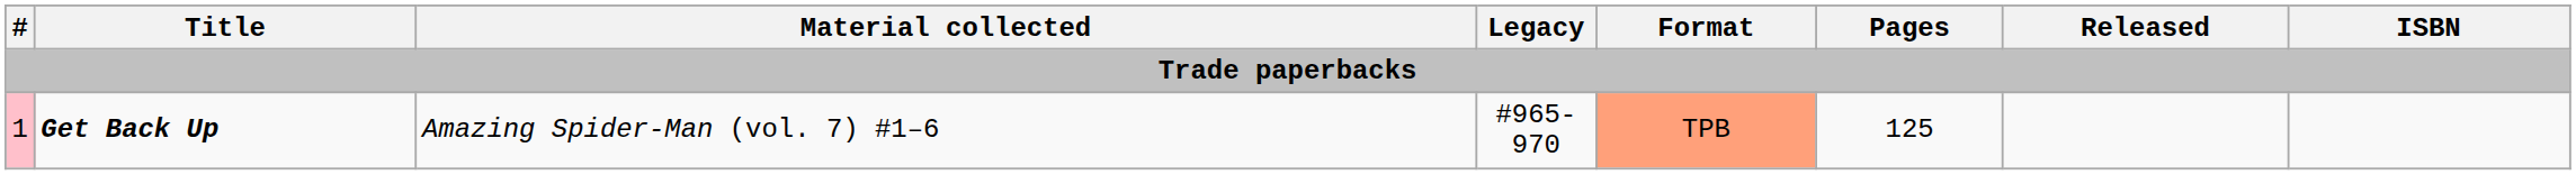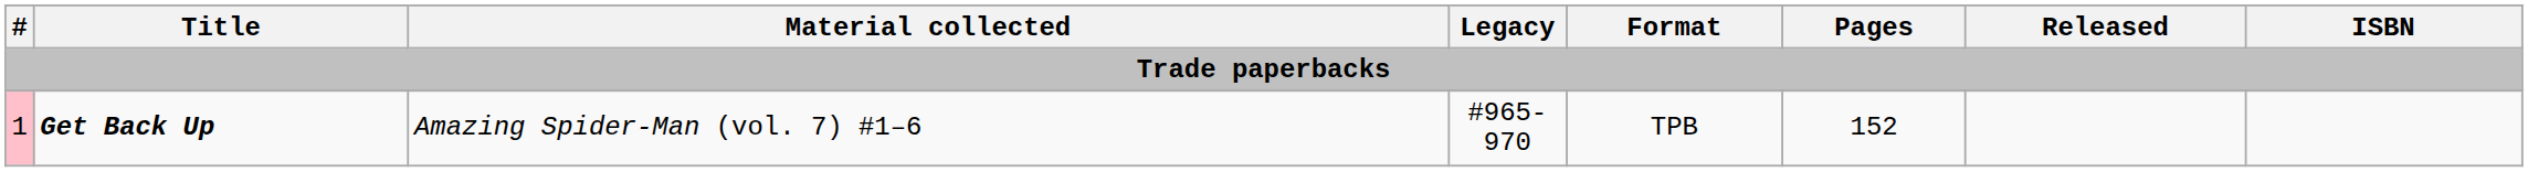 <table class="wikitable sortable" width=98%>
 <tr>
 <th width="4px">#</th>
 <th>Title</th>
 <th>Material collected</th>
 <th style="width: 4em;">Legacy</th>
 <th class="unsortable">Format</th>
 <th>Pages</th>
 <th>Released</th>
 <th class="unsortable" style="width: 10em;">ISBN</th>
 </tr>
 <tr>
 <th colspan="8" style="background-color: silver;">Trade paperbacks</th>
 </tr>
 <tr>
 <td style="background: pink;">1</td>
 <td><strong><em>Get Back Up</em></strong></td>
 <td><em>Amazing Spider-Man</em> (vol. 7)  #1–6</td>
 <td style="text-align: center;">#965-970</td>
-<td style="background: lightsalmon; text-align: center;">TPB</td>
-<td style="text-align: center;">125</td>
+<td style="text-align: center;">TPB</td>
+<td style="text-align: center;">152</td>
 <td></td>
 <td></td>
 </tr>
 </table>
